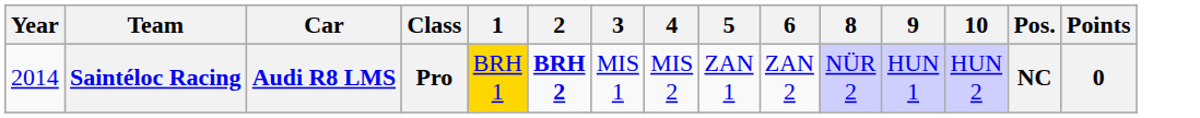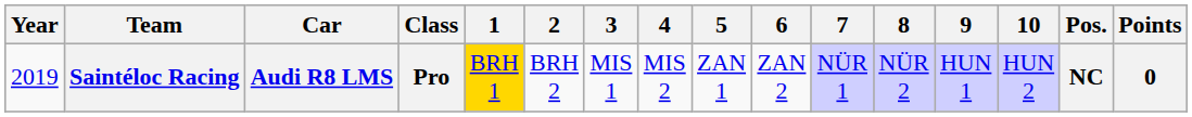 <table class="wikitable" border="1" style="text-align:center; font-size:85%;">
 <tr>
 <th>Year</th>
 <th>Team</th>
 <th>Car</th>
 <th>Class</th>
 <th>1</th>
 <th>2</th>
 <th>3</th>
 <th>4</th>
 <th>5</th>
 <th>6</th>
+<th>7</th>
 <th>8</th>
 <th>9</th>
 <th>10</th>
 <th>Pos.</th>
 <th>Points</th>
 </tr>
 <tr>
-<td><a href='#'>2014</a></td>
+<td><a href='#'>2019</a></td>
 <th nowrap><a href='#'>Saintéloc Racing</a></th>
 <th nowrap><a href='#'>Audi R8 LMS</a></th>
 <th>Pro</th>
 <td style="background: gold;"><a href='#'>BRH<br>1</a></td>
-<td><strong><a href='#'>BRH<br>2</a></strong></td>
+<td><a href='#'>BRH<br>2</a></td>
 <td><a href='#'>MIS<br>1</a></td>
 <td><a href='#'>MIS<br>2</a></td>
 <td><a href='#'>ZAN<br>1</a></td>
 <td><a href='#'>ZAN<br>2</a></td>
+<td style="background:#CFCFFF;"><a href='#'>NÜR<br>1</a><br></td>
 <td style="background:#CFCFFF;"><a href='#'>NÜR<br>2</a><br></td>
 <td style="background:#CFCFFF;"><a href='#'>HUN<br>1</a><br></td>
 <td style="background:#CFCFFF;"><a href='#'>HUN<br>2</a><br></td>
 <th>NC</th>
 <th>0</th>
 </tr>
 </table>
